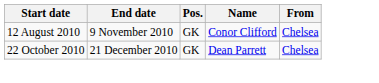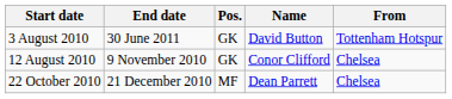 <table class="wikitable">
 <tr>
 <th>Start date</th>
 <th>End date</th>
 <th>Pos.</th>
 <th>Name</th>
 <th>From</th>
+</tr>
+<tr>
+<td>3 August 2010</td>
+<td>30 June 2011</td>
+<td>GK</td>
+<td> <a href='#'>David Button</a></td>
+<td> <a href='#'>Tottenham Hotspur</a></td>
 </tr>
 <tr>
 <td>12 August 2010</td>
 <td>9 November 2010</td>
 <td>GK</td>
 <td> <a href='#'>Conor Clifford</a></td>
 <td> <a href='#'>Chelsea</a></td>
 </tr>
 <tr>
 <td>22 October 2010</td>
 <td>21 December 2010</td>
-<td>GK</td>
+<td>MF</td>
 <td> <a href='#'>Dean Parrett</a></td>
 <td> <a href='#'>Chelsea</a></td>
 </tr>
 </table>
